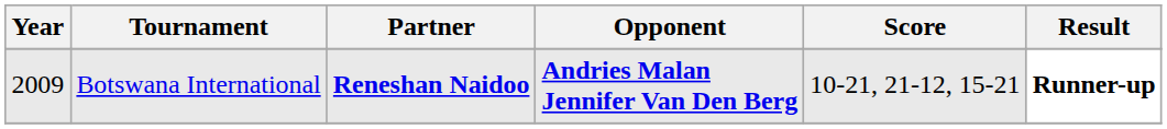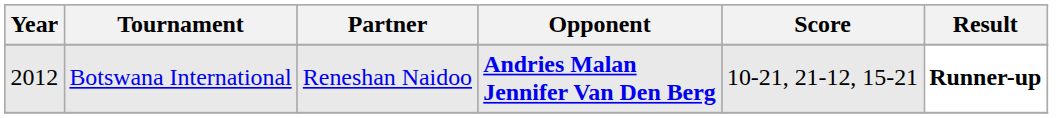 <table class="sortable wikitable" style="font-size: 90%;">
 <tr>
 <th>Year</th>
 <th>Tournament</th>
 <th>Partner</th>
 <th>Opponent</th>
 <th>Score</th>
 <th>Result</th>
 </tr>
 <tr>
 </tr>
 <tr style="background:#E9E9E9">
-<td align="center">2009</td>
+<td align="center">2012</td>
 <td align="left"><a href='#'>Botswana International</a></td>
-<td align="left"><strong> <a href='#'>Reneshan Naidoo</a></strong></td>
+<td align="left"> <a href='#'>Reneshan Naidoo</a></td>
 <td align="left"><strong> <a href='#'>Andries Malan</a><br> <a href='#'>Jennifer Van Den Berg</a></strong></td>
 <td align="left">10-21, 21-12, 15-21</td>
 <td style="text-align:left; background:white"> <strong>Runner-up</strong></td>
 </tr>
 <tr>
 </tr>
 </table>
